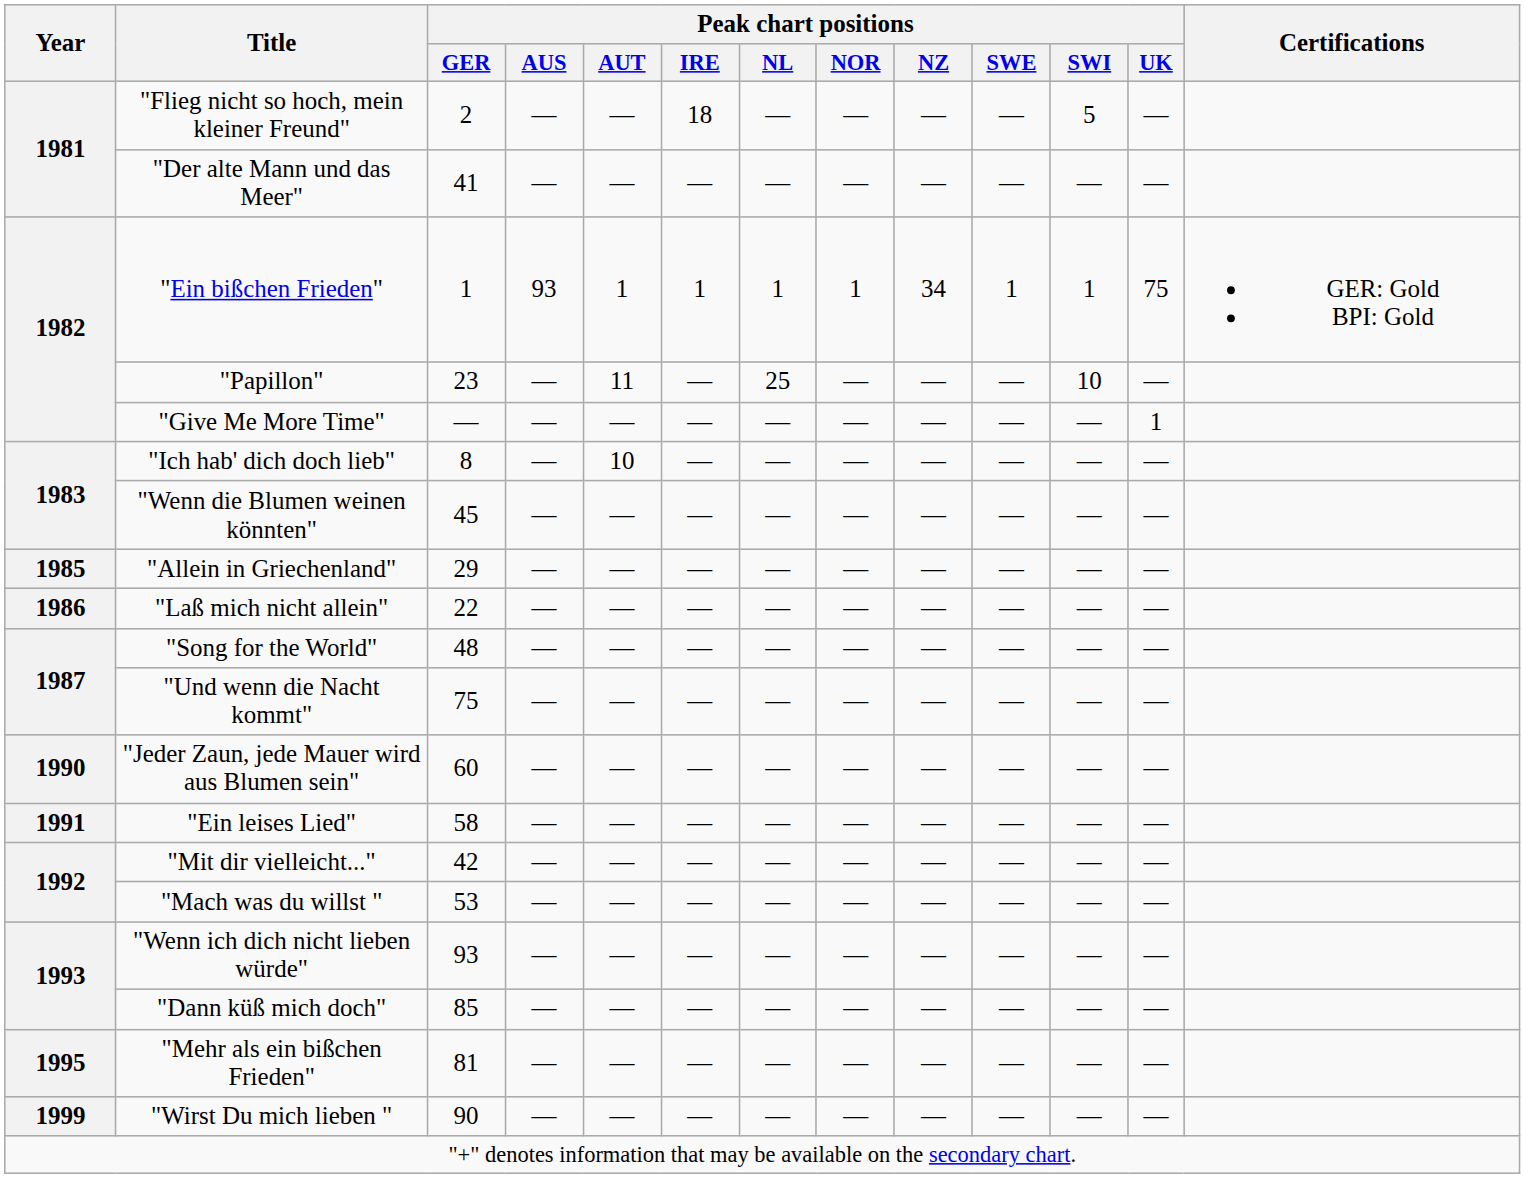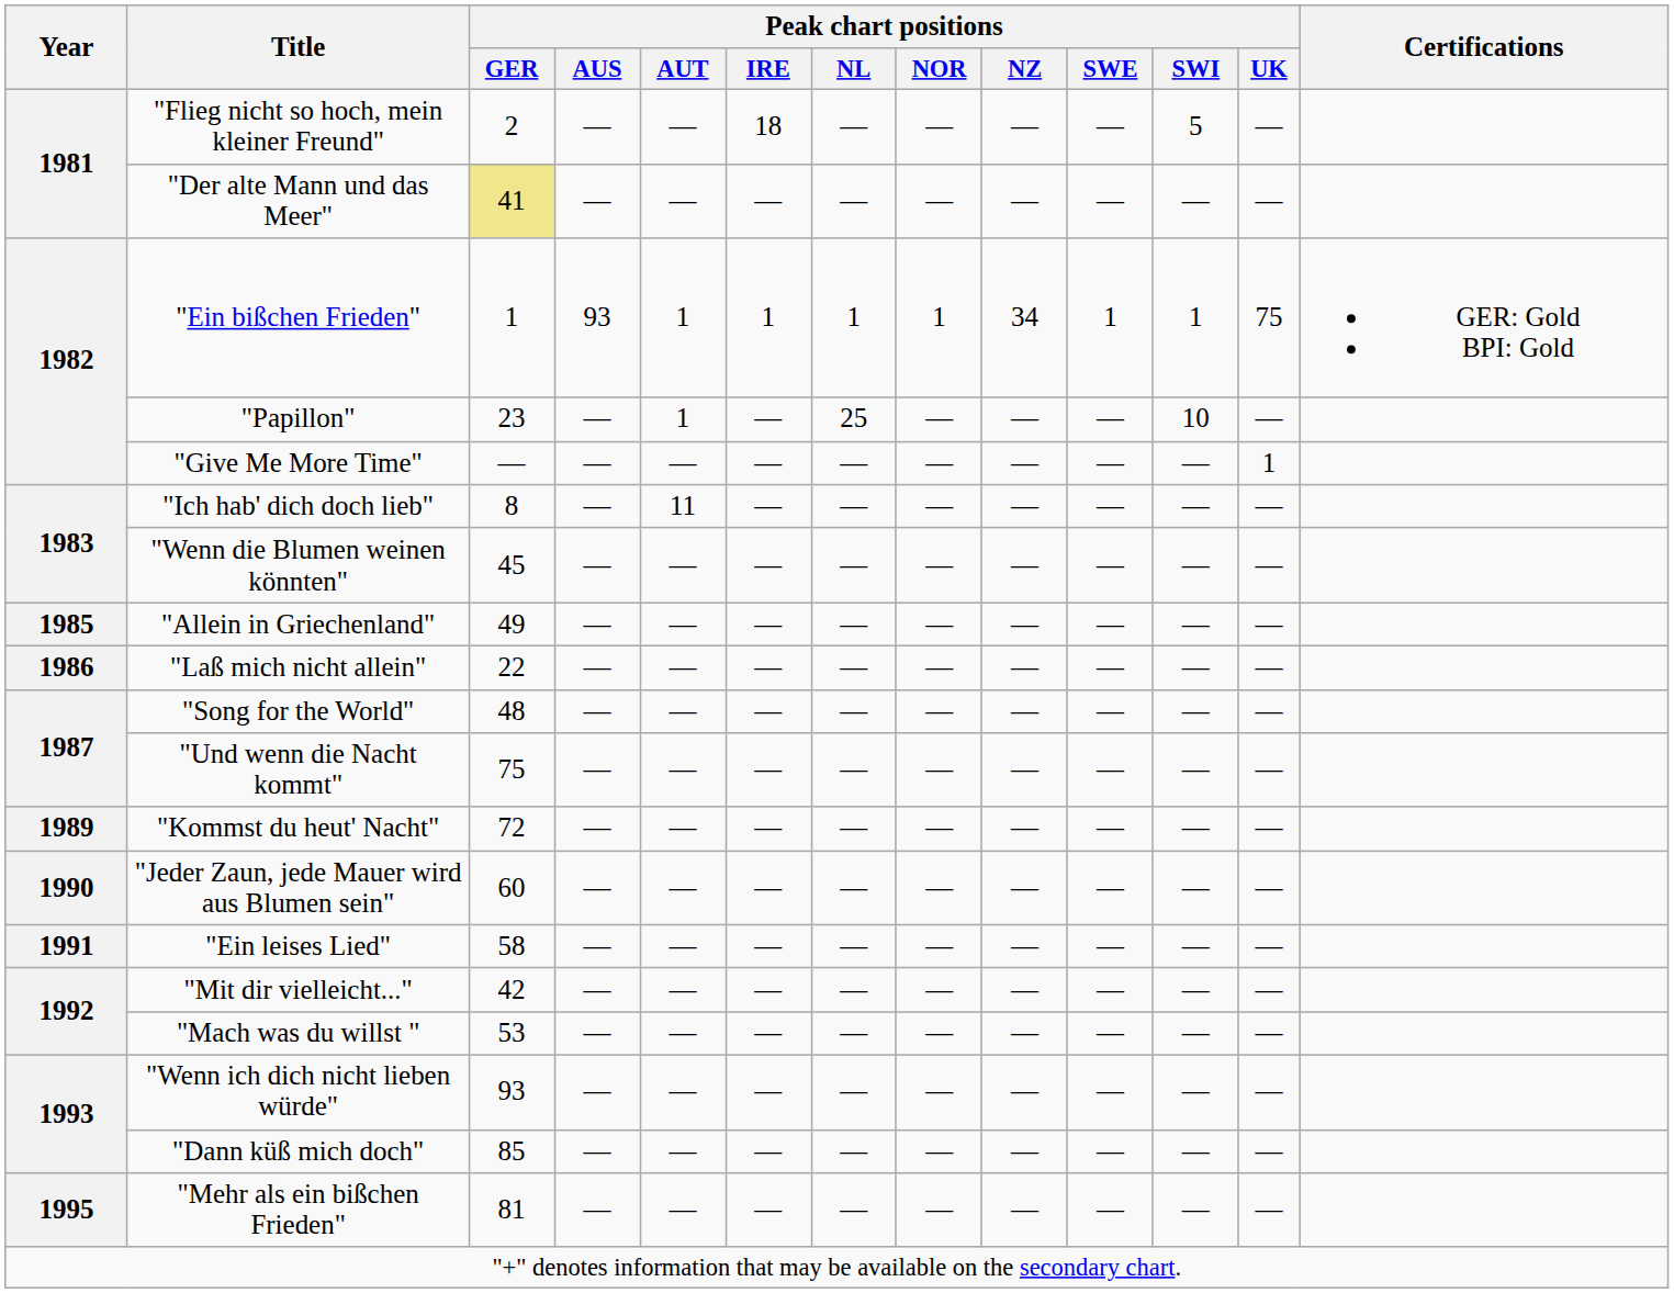 <table class="wikitable plainrowheaders" style="text-align:center;">
 <tr>
 <th scope="col" rowspan="2" style="width:4em;">Year</th>
 <th scope="col" rowspan="2" style="width:12em;">Title</th>
 <th scope="col" colspan="10">Peak chart positions</th>
 <th scope="col" rowspan="2" style="width:13em;">Certifications</th>
 </tr>
 <tr>
 <th scope="col" style="width:3em;font-size:90%;"><a href='#'>GER</a><br></th>
 <th scope="col" style="width:3em;font-size:90%;"><a href='#'>AUS</a><br></th>
 <th scope="col" style="width:3em;font-size:90%;"><a href='#'>AUT</a></th>
 <th scope="col" style="width:3em;font-size:90%;"><a href='#'>IRE</a></th>
 <th scope="col" style="width:3em;font-size:90%;"><a href='#'>NL</a><br></th>
 <th scope="col" style="width:3em;font-size:90%;"><a href='#'>NOR</a></th>
 <th scope="col" style="width:3em;font-size:90%;"><a href='#'>NZ</a></th>
 <th scope="col" style="width:3em;font-size:90%;"><a href='#'>SWE</a></th>
 <th scope="col" style="width:3em;font-size:90%;"><a href='#'>SWI</a></th>
 <th scope="col" style="width:2em;font-size:90%;"><a href='#'>UK</a><br></th>
 </tr>
 <tr>
 <th scope="row" rowspan="2">1981</th>
 <td>"Flieg nicht so hoch, mein kleiner Freund"</td>
 <td>2</td>
 <td>—</td>
 <td>—</td>
 <td>18</td>
 <td>—</td>
 <td>—</td>
 <td>—</td>
 <td>—</td>
 <td>5</td>
 <td>—</td>
 <td></td>
 </tr>
 <tr>
 <td>"Der alte Mann und das Meer"</td>
-<td>41</td>
+<td style="background: khaki;">41</td>
 <td>—</td>
 <td>—</td>
 <td>—</td>
 <td>—</td>
 <td>—</td>
 <td>—</td>
 <td>—</td>
 <td>—</td>
 <td>—</td>
 <td></td>
 </tr>
 <tr>
 <th scope="row" rowspan="3">1982</th>
 <td>"<a href='#'>Ein bißchen Frieden</a>"</td>
 <td>1</td>
 <td>93</td>
 <td>1</td>
 <td>1</td>
 <td>1</td>
 <td>1</td>
 <td>34</td>
 <td>1</td>
 <td>1</td>
 <td>75</td>
 <td><br><ul><li>GER: Gold</li><li>BPI: Gold</li></ul></td>
 </tr>
 <tr>
 <td>"Papillon"</td>
 <td>23</td>
 <td>—</td>
-<td>11</td>
+<td>1</td>
 <td>—</td>
 <td>25</td>
 <td>—</td>
 <td>—</td>
 <td>—</td>
 <td>10</td>
 <td>—</td>
 <td></td>
 </tr>
 <tr>
 <td>"Give Me More Time"</td>
 <td>—</td>
 <td>—</td>
 <td>—</td>
 <td>—</td>
 <td>—</td>
 <td>—</td>
 <td>—</td>
 <td>—</td>
 <td>—</td>
 <td>1</td>
 <td></td>
 </tr>
 <tr>
 <th scope="row" rowspan="2">1983</th>
 <td>"Ich hab' dich doch lieb"</td>
 <td>8</td>
 <td>—</td>
-<td>10</td>
+<td>11</td>
 <td>—</td>
 <td>—</td>
 <td>—</td>
 <td>—</td>
 <td>—</td>
 <td>—</td>
 <td>—</td>
 <td></td>
 </tr>
 <tr>
 <td>"Wenn die Blumen weinen könnten"</td>
 <td>45</td>
 <td>—</td>
 <td>—</td>
 <td>—</td>
 <td>—</td>
 <td>—</td>
 <td>—</td>
 <td>—</td>
 <td>—</td>
 <td>—</td>
 <td></td>
 </tr>
 <tr>
 <th scope="row" rowspan="1">1985</th>
 <td>"Allein in Griechenland"</td>
-<td>29</td>
+<td>49</td>
 <td>—</td>
 <td>—</td>
 <td>—</td>
 <td>—</td>
 <td>—</td>
 <td>—</td>
 <td>—</td>
 <td>—</td>
 <td>—</td>
 <td></td>
 </tr>
 <tr>
 <th scope="row" rowspan="1">1986</th>
 <td>"Laß mich nicht allein"</td>
 <td>22</td>
 <td>—</td>
 <td>—</td>
 <td>—</td>
 <td>—</td>
 <td>—</td>
 <td>—</td>
 <td>—</td>
 <td>—</td>
 <td>—</td>
 <td></td>
 </tr>
 <tr>
 <th scope="row" rowspan="2">1987</th>
 <td>"Song for the World"</td>
 <td>48</td>
 <td>—</td>
 <td>—</td>
 <td>—</td>
 <td>—</td>
 <td>—</td>
 <td>—</td>
 <td>—</td>
 <td>—</td>
 <td>—</td>
 <td></td>
 </tr>
 <tr>
 <td>"Und wenn die Nacht kommt"</td>
 <td>75</td>
+<td>—</td>
+<td>—</td>
+<td>—</td>
+<td>—</td>
+<td>—</td>
+<td>—</td>
+<td>—</td>
+<td>—</td>
+<td>—</td>
+<td></td>
+</tr>
+<tr>
+<th scope="row" rowspan="1">1989</th>
+<td>"Kommst du heut' Nacht"</td>
+<td>72</td>
 <td>—</td>
 <td>—</td>
 <td>—</td>
 <td>—</td>
 <td>—</td>
 <td>—</td>
 <td>—</td>
 <td>—</td>
 <td>—</td>
 <td></td>
 </tr>
 <tr>
 <th scope="row" rowspan="1">1990</th>
 <td>"Jeder Zaun, jede Mauer wird aus Blumen sein"</td>
 <td>60</td>
 <td>—</td>
 <td>—</td>
 <td>—</td>
 <td>—</td>
 <td>—</td>
 <td>—</td>
 <td>—</td>
 <td>—</td>
 <td>—</td>
 <td></td>
 </tr>
 <tr>
 <th scope="row" rowspan="1">1991</th>
 <td>"Ein leises Lied"</td>
 <td>58</td>
 <td>—</td>
 <td>—</td>
 <td>—</td>
 <td>—</td>
 <td>—</td>
 <td>—</td>
 <td>—</td>
 <td>—</td>
 <td>—</td>
 <td></td>
 </tr>
 <tr>
 <th scope="row" rowspan="2">1992</th>
 <td>"Mit dir vielleicht..."</td>
 <td>42</td>
 <td>—</td>
 <td>—</td>
 <td>—</td>
 <td>—</td>
 <td>—</td>
 <td>—</td>
 <td>—</td>
 <td>—</td>
 <td>—</td>
 <td></td>
 </tr>
 <tr>
 <td>"Mach was du willst "</td>
 <td>53</td>
 <td>—</td>
 <td>—</td>
 <td>—</td>
 <td>—</td>
 <td>—</td>
 <td>—</td>
 <td>—</td>
 <td>—</td>
 <td>—</td>
 <td></td>
 </tr>
 <tr>
 <th scope="row" rowspan="2">1993</th>
 <td>"Wenn ich dich nicht lieben würde"</td>
 <td>93</td>
 <td>—</td>
 <td>—</td>
 <td>—</td>
 <td>—</td>
 <td>—</td>
 <td>—</td>
 <td>—</td>
 <td>—</td>
 <td>—</td>
 <td></td>
 </tr>
 <tr>
 <td>"Dann küß mich doch"</td>
 <td>85</td>
 <td>—</td>
 <td>—</td>
 <td>—</td>
 <td>—</td>
 <td>—</td>
 <td>—</td>
 <td>—</td>
 <td>—</td>
 <td>—</td>
 <td></td>
 </tr>
 <tr>
 <th scope="row" rowspan="1">1995</th>
 <td>"Mehr als ein bißchen Frieden"</td>
 <td>81</td>
 <td>—</td>
 <td>—</td>
 <td>—</td>
 <td>—</td>
 <td>—</td>
 <td>—</td>
 <td>—</td>
 <td>—</td>
 <td>—</td>
 <td></td>
 </tr>
 <tr>
-<th scope="row" rowspan="1">1999</th>
-<td>"Wirst Du mich lieben "</td>
-<td>90</td>
-<td>—</td>
-<td>—</td>
-<td>—</td>
-<td>—</td>
-<td>—</td>
-<td>—</td>
-<td>—</td>
-<td>—</td>
-<td>—</td>
-<td></td>
-</tr>
-<tr>
 <td colspan="13" style="font-size:90%">"+" denotes information that may be available on the <a href='#'> secondary chart</a>.</td>
 </tr>
 </table>
